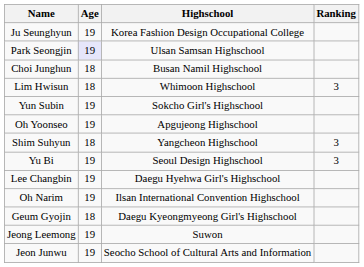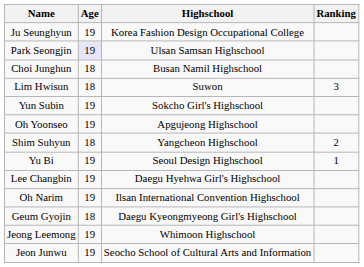 <table class="wikitable sortable" style="text-align:center; font-size: small;">
 <tr>
 <th>Name</th>
 <th>Age</th>
 <th>Highschool</th>
 <th>Ranking</th>
 </tr>
 <tr>
 <td>Ju Seunghyun</td>
 <td>19</td>
 <td>Korea Fashion Design Occupational College</td>
 <td></td>
 </tr>
 <tr>
 <td>Park Seongjin</td>
 <td style="background: lavender;">19</td>
 <td>Ulsan Samsan Highschool</td>
 <td></td>
 </tr>
 <tr>
 <td>Choi Junghun</td>
 <td>18</td>
 <td>Busan Namil Highschool</td>
 <td></td>
 </tr>
 <tr>
 <td>Lim Hwisun</td>
 <td>18</td>
-<td>Whimoon Highschool</td>
+<td>Suwon</td>
 <td>3</td>
 </tr>
 <tr>
 <td>Yun Subin</td>
 <td>19</td>
 <td>Sokcho Girl's Highschool</td>
 <td></td>
 </tr>
 <tr>
 <td>Oh Yoonseo</td>
 <td>19</td>
 <td>Apgujeong Highschool</td>
 <td></td>
 </tr>
 <tr>
 <td>Shim Suhyun</td>
 <td>18</td>
 <td>Yangcheon Highschool</td>
-<td>3</td>
+<td>2</td>
 </tr>
 <tr>
 <td>Yu Bi</td>
 <td>19</td>
 <td>Seoul Design Highschool</td>
-<td>3</td>
+<td>1</td>
 </tr>
 <tr>
 <td>Lee Changbin</td>
 <td>19</td>
 <td>Daegu Hyehwa Girl's Highschool</td>
 <td></td>
 </tr>
 <tr>
 <td>Oh Narim</td>
 <td>19</td>
 <td>Ilsan International Convention Highschool</td>
 <td></td>
 </tr>
 <tr>
 <td>Geum Gyojin</td>
 <td>18</td>
 <td>Daegu Kyeongmyeong Girl's Highschool</td>
 <td></td>
 </tr>
 <tr>
 <td>Jeong Leemong</td>
 <td>19</td>
-<td>Suwon</td>
+<td>Whimoon Highschool</td>
 <td></td>
 </tr>
 <tr>
 <td>Jeon Junwu</td>
 <td>19</td>
 <td>Seocho School of Cultural Arts and Information</td>
 <td></td>
 </tr>
 </table>
